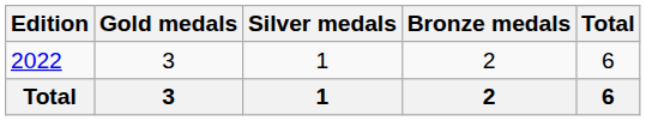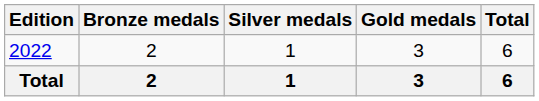 <table class="wikitable">
 <tr>
 <th>Edition</th>
+<th>Bronze medals</th>
+<th>Silver medals</th>
 <th>Gold medals</th>
-<th>Silver medals</th>
-<th>Bronze medals</th>
 <th>Total</th>
 </tr>
 <tr>
 <td><a href='#'>2022</a></td>
+<td style="text-align:center;">2</td>
+<td style="text-align:center;">1</td>
 <td style="text-align:center;">3</td>
-<td style="text-align:center;">1</td>
-<td style="text-align:center;">2</td>
 <td style="text-align:center;">6</td>
 </tr>
 <tr>
 <th>Total</th>
+<th style="text-align:center;">2</th>
+<th style="text-align:center;">1</th>
 <th style="text-align:center;">3</th>
-<th style="text-align:center;">1</th>
-<th style="text-align:center;">2</th>
 <th style="text-align:center;">6</th>
 </tr>
 </table>
